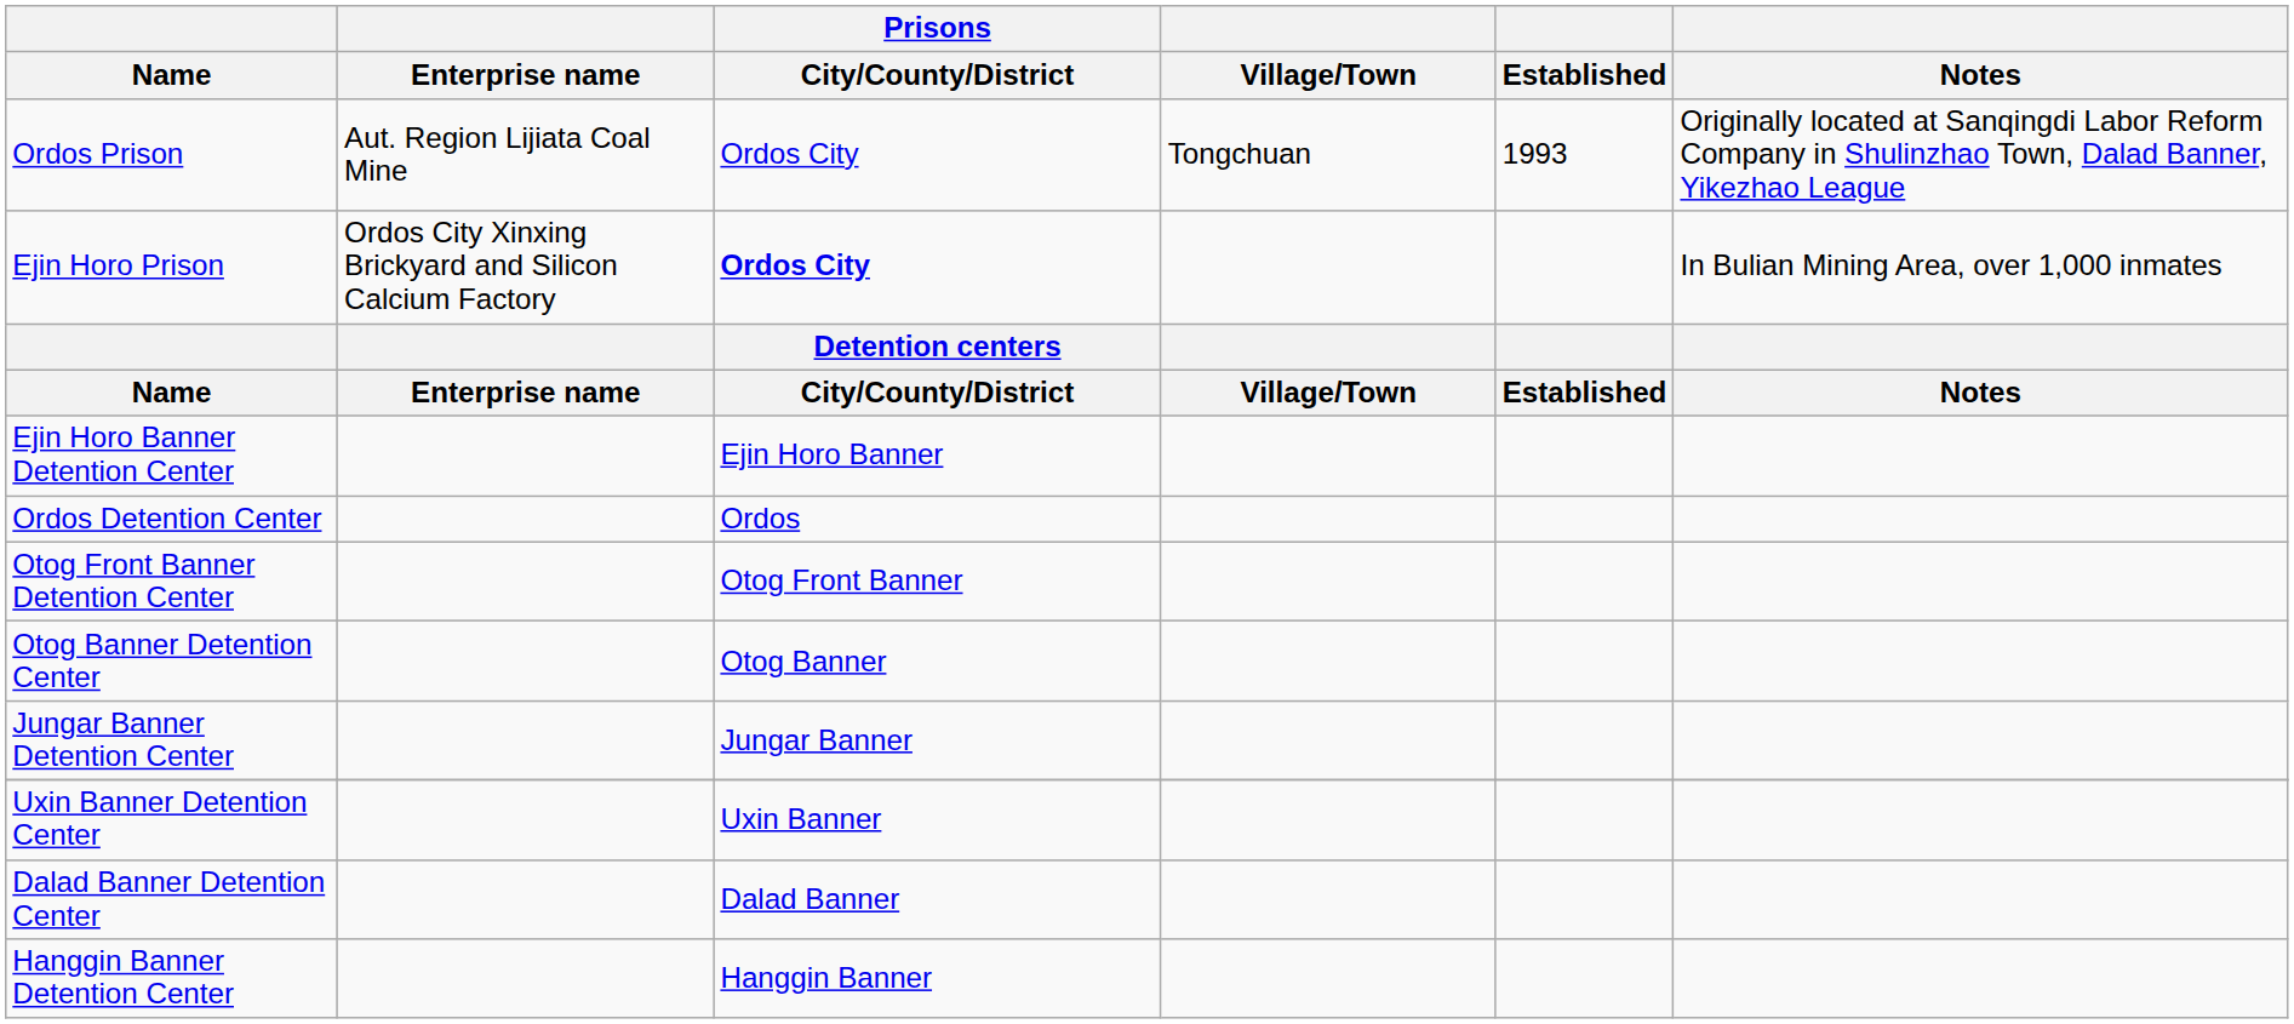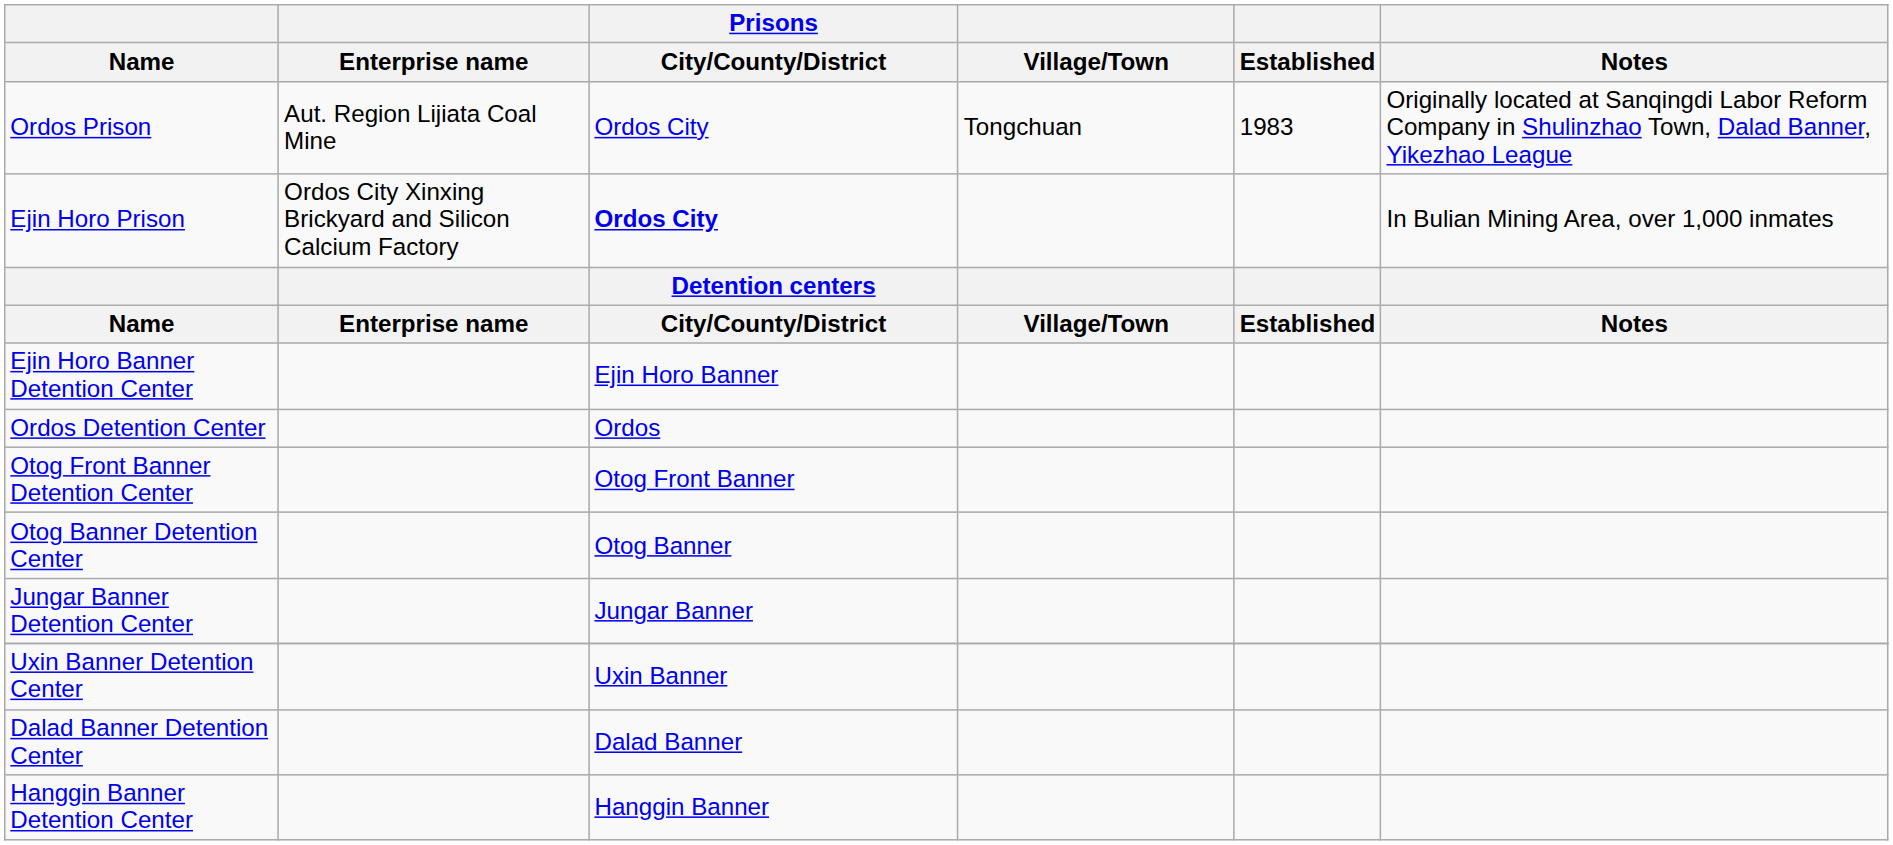 <table class="wikitable">
 <tr>
 <th></th>
 <th></th>
 <th><strong><a href='#'>Prisons</a></strong></th>
 <th></th>
 <th></th>
 <th></th>
 </tr>
 <tr>
 <th width=15%>Name</th>
 <th width=17%>Enterprise name</th>
 <th width=20%>City/County/District</th>
 <th width=15%>Village/Town</th>
 <th width=5%>Established</th>
 <th width=28%>Notes</th>
 </tr>
 <tr>
 <td><a href='#'>Ordos Prison</a></td>
 <td>Aut. Region Lijiata Coal Mine</td>
 <td><a href='#'>Ordos City</a></td>
 <td>Tongchuan</td>
-<td>1993</td>
+<td>1983</td>
 <td>Originally located at Sanqingdi Labor Reform Company in <a href='#'>Shulinzhao</a> Town, <a href='#'>Dalad Banner</a>, <a href='#'>Yikezhao League</a></td>
 </tr>
 <tr>
 <td><a href='#'>Ejin Horo Prison</a></td>
 <td>Ordos City Xinxing Brickyard and Silicon Calcium Factory</td>
 <td><strong><a href='#'>Ordos City</a></strong></td>
 <td></td>
 <td></td>
 <td>In Bulian Mining Area, over 1,000 inmates</td>
 </tr>
 <tr>
 <th></th>
 <th></th>
 <th><strong><a href='#'>Detention centers</a></strong></th>
 <th></th>
 <th></th>
 <th></th>
 </tr>
 <tr>
 <th width=15%>Name</th>
 <th width=17%>Enterprise name</th>
 <th width=20%>City/County/District</th>
 <th width=15%>Village/Town</th>
 <th width=5%>Established</th>
 <th width=28%>Notes</th>
 </tr>
 <tr>
 <td><a href='#'>Ejin Horo Banner Detention Center</a></td>
 <td></td>
 <td><a href='#'>Ejin Horo Banner</a></td>
 <td></td>
 <td></td>
 <td></td>
 </tr>
 <tr>
 <td><a href='#'>Ordos Detention Center</a></td>
 <td></td>
 <td><a href='#'>Ordos</a></td>
 <td></td>
 <td></td>
 <td></td>
 </tr>
 <tr>
 <td><a href='#'>Otog Front Banner Detention Center</a></td>
 <td></td>
 <td><a href='#'>Otog Front Banner</a></td>
 <td></td>
 <td></td>
 <td></td>
 </tr>
 <tr>
 <td><a href='#'>Otog Banner Detention Center</a></td>
 <td></td>
 <td><a href='#'>Otog Banner</a></td>
 <td></td>
 <td></td>
 <td></td>
 </tr>
 <tr>
 <td><a href='#'>Jungar Banner Detention Center</a></td>
 <td></td>
 <td><a href='#'>Jungar Banner</a></td>
 <td></td>
 <td></td>
 <td></td>
 </tr>
 <tr>
 </tr>
 <tr>
 </tr>
 <tr>
 <td><a href='#'>Uxin Banner Detention Center</a></td>
 <td></td>
 <td><a href='#'>Uxin Banner</a></td>
 <td></td>
 <td></td>
 <td></td>
 </tr>
 <tr>
 <td><a href='#'>Dalad Banner Detention Center</a></td>
 <td></td>
 <td><a href='#'>Dalad Banner</a></td>
 <td></td>
 <td></td>
 <td></td>
 </tr>
 <tr>
 <td><a href='#'>Hanggin Banner Detention Center</a></td>
 <td></td>
 <td><a href='#'>Hanggin Banner</a></td>
 <td></td>
 <td></td>
 <td></td>
 </tr>
 </table>
